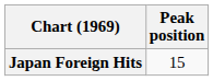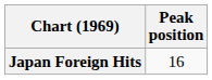 <table class="wikitable sortable plainrowheaders" style="text-align:center">
 <tr>
 <th>Chart (1969)</th>
 <th>Peak<br>position</th>
 </tr>
 <tr>
 <th scope="row">Japan Foreign Hits</th>
-<td>15</td>
+<td>16</td>
 </tr>
 </table>
